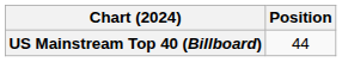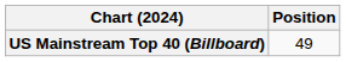 <table class="wikitable plainrowheaders" style="text-align:center">
 <tr>
 <th scope="col">Chart (2024)</th>
 <th scope="col">Position</th>
 </tr>
 <tr>
 <th scope="row">US Mainstream Top 40 (<em>Billboard</em>)</th>
-<td>44</td>
+<td>49</td>
 </tr>
 </table>
